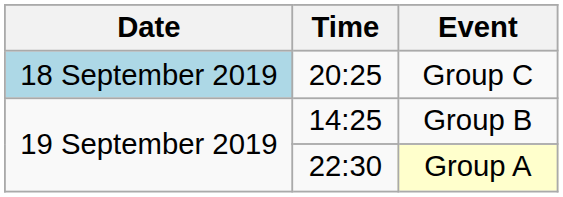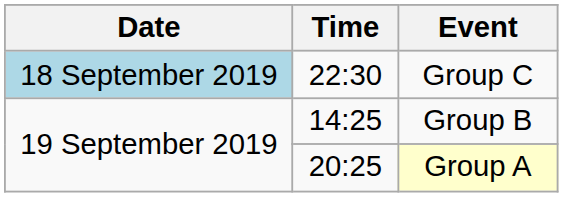 <table class = "wikitable" style="text-align:center;">
 <tr>
 <th width=150>Date</th>
 <th width=50>Time</th>
 <th width=80>Event</th>
 </tr>
 <tr>
 <td style="background: lightblue;">18 September 2019</td>
-<td>20:25</td>
+<td>22:30</td>
 <td>Group C</td>
 </tr>
 <tr>
 <td rowspan=2>19 September 2019</td>
 <td>14:25</td>
 <td>Group B</td>
 </tr>
 <tr>
-<td>22:30</td>
+<td>20:25</td>
 <td bgcolor="ffffcc">Group A</td>
 </tr>
 </table>
